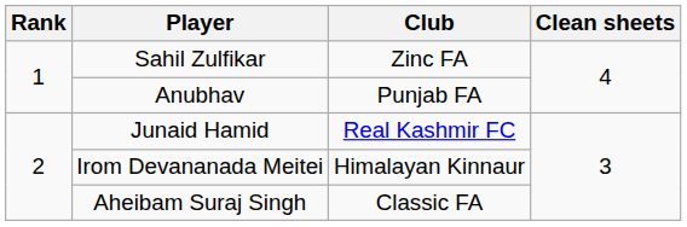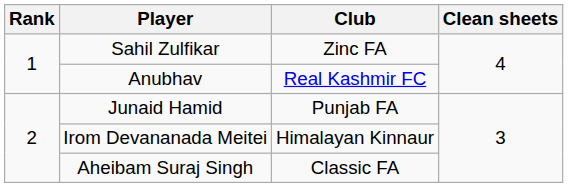 <table class="wikitable" style="text-align:center">
 <tr>
 <th>Rank</th>
 <th>Player</th>
 <th>Club</th>
 <th>Clean sheets</th>
 </tr>
 <tr>
 <td rowspan=2>1</td>
 <td>Sahil Zulfikar</td>
 <td>Zinc FA</td>
 <td rowspan=2>4</td>
 </tr>
 <tr>
 <td>Anubhav</td>
-<td>Punjab FA</td>
+<td><a href='#'>Real Kashmir FC</a></td>
 </tr>
 <tr>
 <td rowspan=3>2</td>
 <td>Junaid Hamid</td>
-<td><a href='#'>Real Kashmir FC</a></td>
+<td>Punjab FA</td>
 <td rowspan=3>3</td>
 </tr>
 <tr>
 <td>Irom Devananada Meitei</td>
 <td>Himalayan Kinnaur</td>
 </tr>
 <tr>
 <td>Aheibam Suraj Singh</td>
 <td>Classic FA</td>
 </tr>
 </table>
